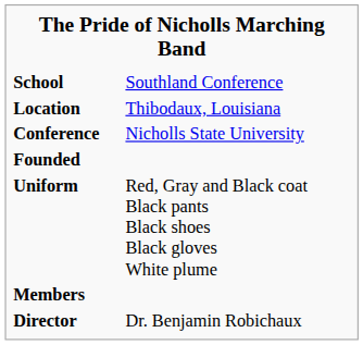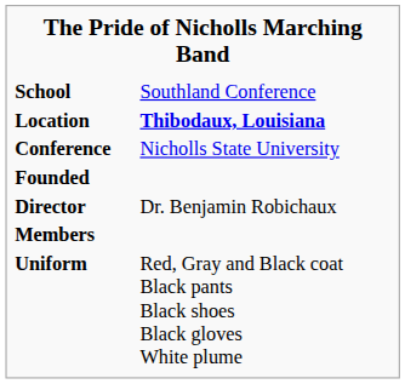 <table class="infobox" style="width: 20em; font-size: 90%;">
 <tr>
 <th colspan="2" style="font-size: larger;">The Pride of Nicholls Marching Band</th>
 </tr>
 <tr>
 <td colspan="2" style="text-align: center;"></td>
 </tr>
 <tr>
 <td><strong>School</strong></td>
 <td><a href='#'>Southland Conference</a></td>
 </tr>
 <tr>
 <td><strong>Location</strong></td>
-<td><a href='#'>Thibodaux, Louisiana</a></td>
+<td><strong><a href='#'>Thibodaux, Louisiana</a></strong></td>
 </tr>
 <tr>
 <td><strong>Conference</strong></td>
 <td><a href='#'>Nicholls State University</a></td>
 </tr>
 <tr>
 <td><strong>Founded</strong></td>
 <td></td>
 </tr>
 <tr>
-<td><strong>Uniform</strong></td>
-<td>Red, Gray and Black coat<br>Black pants<br>Black shoes<br>Black gloves<br>White plume</td>
+<td><strong>Director</strong></td>
+<td>Dr. Benjamin Robichaux</td>
 </tr>
 <tr>
 <td><strong>Members</strong></td>
 <td></td>
 </tr>
 <tr>
-<td><strong>Director</strong></td>
-<td>Dr. Benjamin Robichaux</td>
+<td><strong>Uniform</strong></td>
+<td>Red, Gray and Black coat<br>Black pants<br>Black shoes<br>Black gloves<br>White plume</td>
 </tr>
 </table>
